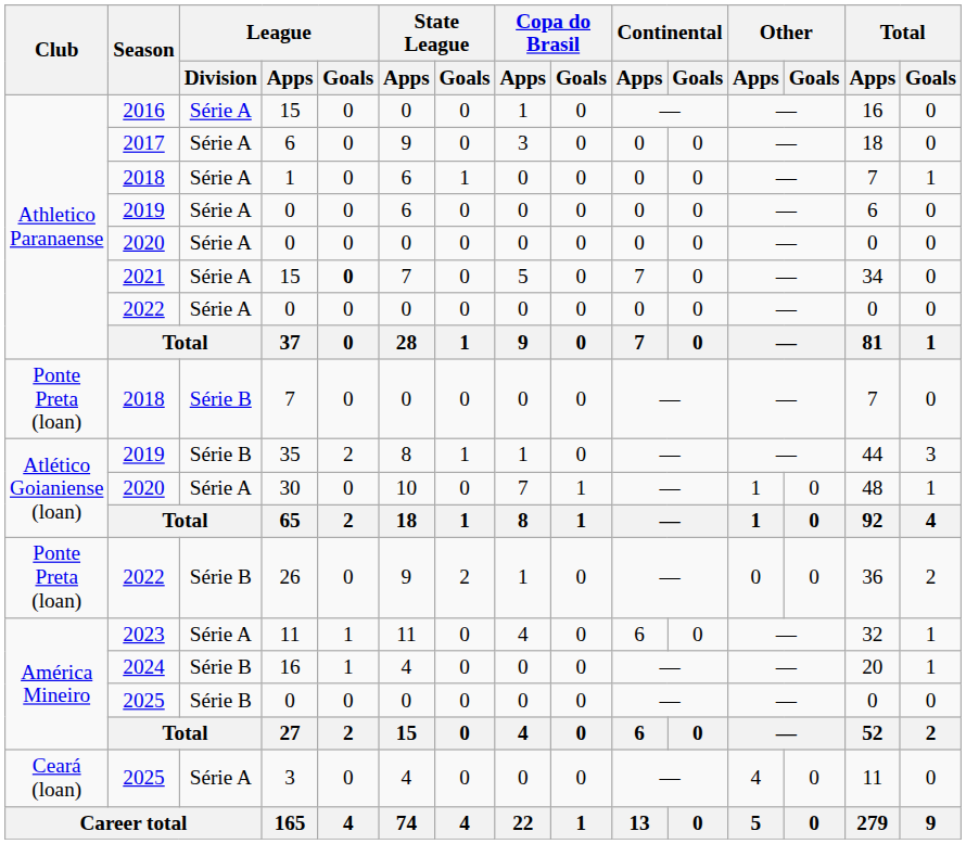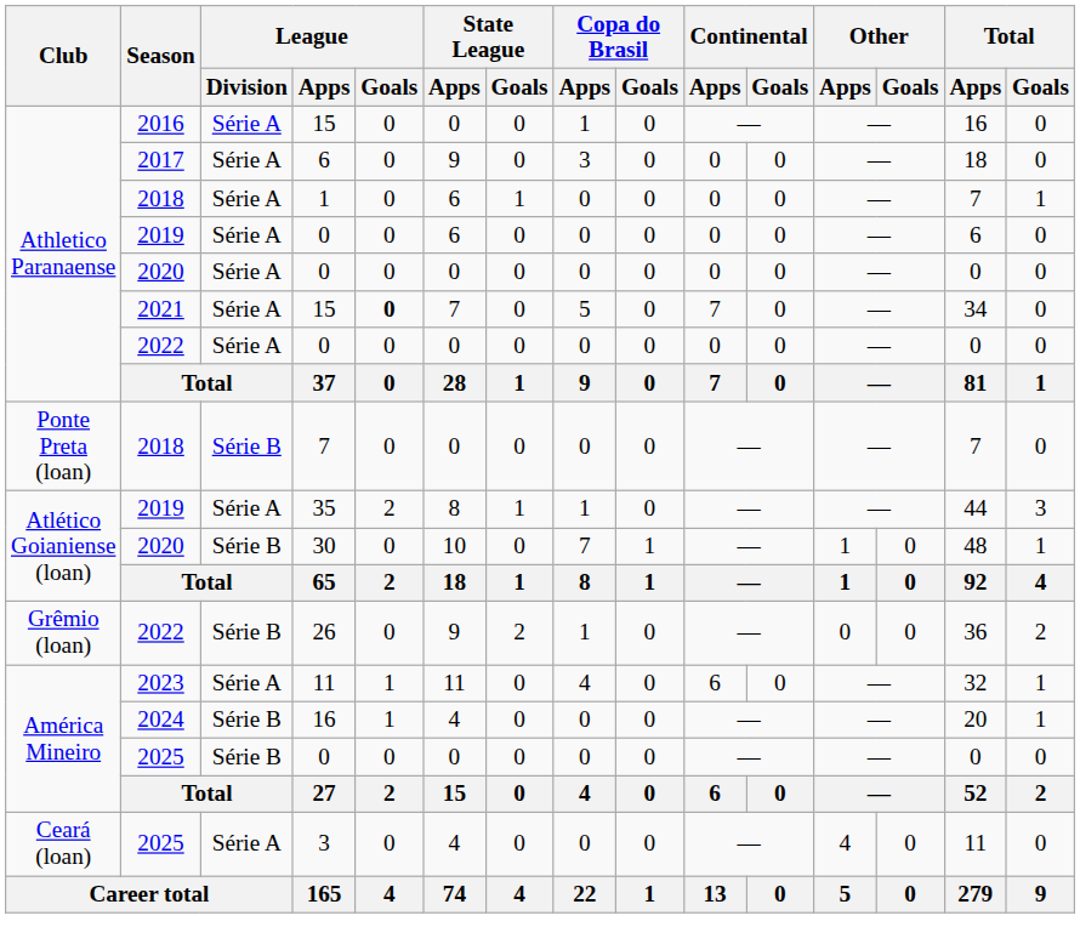 <table class="wikitable" style="text-align: center">
 <tr>
 <th rowspan="2">Club</th>
 <th rowspan="2">Season</th>
 <th colspan="3">League</th>
 <th colspan="2">State League</th>
 <th colspan="2"><a href='#'>Copa do Brasil</a></th>
 <th colspan="2">Continental</th>
 <th colspan="2">Other</th>
 <th colspan="2">Total</th>
 </tr>
 <tr>
 <th>Division</th>
 <th>Apps</th>
 <th>Goals</th>
 <th>Apps</th>
 <th>Goals</th>
 <th>Apps</th>
 <th>Goals</th>
 <th>Apps</th>
 <th>Goals</th>
 <th>Apps</th>
 <th>Goals</th>
 <th>Apps</th>
 <th>Goals</th>
 </tr>
 <tr>
 <td rowspan="8"><a href='#'>Athletico Paranaense</a></td>
 <td><a href='#'>2016</a></td>
 <td><a href='#'>Série A</a></td>
 <td>15</td>
 <td>0</td>
 <td>0</td>
 <td>0</td>
 <td>1</td>
 <td>0</td>
 <td colspan="2">—</td>
 <td colspan="2">—</td>
 <td>16</td>
 <td>0</td>
 </tr>
 <tr>
 <td><a href='#'>2017</a></td>
 <td>Série A</td>
 <td>6</td>
 <td>0</td>
 <td>9</td>
 <td>0</td>
 <td>3</td>
 <td>0</td>
 <td>0</td>
 <td>0</td>
 <td colspan="2">—</td>
 <td>18</td>
 <td>0</td>
 </tr>
 <tr>
 <td><a href='#'>2018</a></td>
 <td>Série A</td>
 <td>1</td>
 <td>0</td>
 <td>6</td>
 <td>1</td>
 <td>0</td>
 <td>0</td>
 <td>0</td>
 <td>0</td>
 <td colspan="2">—</td>
 <td>7</td>
 <td>1</td>
 </tr>
 <tr>
 <td><a href='#'>2019</a></td>
 <td>Série A</td>
 <td>0</td>
 <td>0</td>
 <td>6</td>
 <td>0</td>
 <td>0</td>
 <td>0</td>
 <td>0</td>
 <td>0</td>
 <td colspan="2">—</td>
 <td>6</td>
 <td>0</td>
 </tr>
 <tr>
 <td><a href='#'>2020</a></td>
 <td>Série A</td>
 <td>0</td>
 <td>0</td>
 <td>0</td>
 <td>0</td>
 <td>0</td>
 <td>0</td>
 <td>0</td>
 <td>0</td>
 <td colspan="2">—</td>
 <td>0</td>
 <td>0</td>
 </tr>
 <tr>
 <td><a href='#'>2021</a></td>
 <td>Série A</td>
 <td>15</td>
 <td><strong>0</strong></td>
 <td>7</td>
 <td>0</td>
 <td>5</td>
 <td>0</td>
 <td>7</td>
 <td>0</td>
 <td colspan="2">—</td>
 <td>34</td>
 <td>0</td>
 </tr>
 <tr>
 <td><a href='#'>2022</a></td>
 <td>Série A</td>
 <td>0</td>
 <td>0</td>
 <td>0</td>
 <td>0</td>
 <td>0</td>
 <td>0</td>
 <td>0</td>
 <td>0</td>
 <td colspan="2">—</td>
 <td>0</td>
 <td>0</td>
 </tr>
 <tr>
 <th colspan="2">Total</th>
 <th>37</th>
 <th>0</th>
 <th>28</th>
 <th>1</th>
 <th>9</th>
 <th>0</th>
 <th>7</th>
 <th>0</th>
 <th colspan="2">—</th>
 <th>81</th>
 <th>1</th>
 </tr>
 <tr>
 <td><a href='#'>Ponte Preta</a> (loan)</td>
 <td><a href='#'>2018</a></td>
 <td><a href='#'>Série B</a></td>
 <td>7</td>
 <td>0</td>
 <td>0</td>
 <td>0</td>
 <td>0</td>
 <td>0</td>
 <td colspan="2">—</td>
 <td colspan="2">—</td>
 <td>7</td>
 <td>0</td>
 </tr>
 <tr>
 <td rowspan="3"><a href='#'>Atlético Goianiense</a> (loan)</td>
 <td><a href='#'>2019</a></td>
-<td>Série B</td>
+<td>Série A</td>
 <td>35</td>
 <td>2</td>
 <td>8</td>
 <td>1</td>
 <td>1</td>
 <td>0</td>
 <td colspan="2">—</td>
 <td colspan="2">—</td>
 <td>44</td>
 <td>3</td>
 </tr>
 <tr>
 <td><a href='#'>2020</a></td>
-<td>Série A</td>
+<td>Série B</td>
 <td>30</td>
 <td>0</td>
 <td>10</td>
 <td>0</td>
 <td>7</td>
 <td>1</td>
 <td colspan="2">—</td>
 <td>1</td>
 <td>0</td>
 <td>48</td>
 <td>1</td>
 </tr>
 <tr>
 <th colspan="2">Total</th>
 <th>65</th>
 <th>2</th>
 <th>18</th>
 <th>1</th>
 <th>8</th>
 <th>1</th>
 <th colspan="2">—</th>
 <th>1</th>
 <th>0</th>
 <th>92</th>
 <th>4</th>
 </tr>
 <tr>
-<td><a href='#'>Ponte Preta</a> (loan)</td>
+<td><a href='#'>Grêmio</a> (loan)</td>
 <td><a href='#'>2022</a></td>
 <td>Série B</td>
 <td>26</td>
 <td>0</td>
 <td>9</td>
 <td>2</td>
 <td>1</td>
 <td>0</td>
 <td colspan="2">—</td>
 <td>0</td>
 <td>0</td>
 <td>36</td>
 <td>2</td>
 </tr>
 <tr>
 <td rowspan="4"><a href='#'>América Mineiro</a></td>
 <td><a href='#'>2023</a></td>
 <td>Série A</td>
 <td>11</td>
 <td>1</td>
 <td>11</td>
 <td>0</td>
 <td>4</td>
 <td>0</td>
 <td>6</td>
 <td>0</td>
 <td colspan="2">—</td>
 <td>32</td>
 <td>1</td>
 </tr>
 <tr>
 <td><a href='#'>2024</a></td>
 <td>Série B</td>
 <td>16</td>
 <td>1</td>
 <td>4</td>
 <td>0</td>
 <td>0</td>
 <td>0</td>
 <td colspan="2">—</td>
 <td colspan="2">—</td>
 <td>20</td>
 <td>1</td>
 </tr>
 <tr>
 <td><a href='#'>2025</a></td>
 <td>Série B</td>
 <td>0</td>
 <td>0</td>
 <td>0</td>
 <td>0</td>
 <td>0</td>
 <td>0</td>
 <td colspan="2">—</td>
 <td colspan="2">—</td>
 <td>0</td>
 <td>0</td>
 </tr>
 <tr>
 <th colspan="2">Total</th>
 <th>27</th>
 <th>2</th>
 <th>15</th>
 <th>0</th>
 <th>4</th>
 <th>0</th>
 <th>6</th>
 <th>0</th>
 <th colspan="2">—</th>
 <th>52</th>
 <th>2</th>
 </tr>
 <tr>
 <td><a href='#'>Ceará</a> (loan)</td>
 <td><a href='#'>2025</a></td>
 <td>Série A</td>
 <td>3</td>
 <td>0</td>
 <td>4</td>
 <td>0</td>
 <td>0</td>
 <td>0</td>
 <td colspan="2">—</td>
 <td>4</td>
 <td>0</td>
 <td>11</td>
 <td>0</td>
 </tr>
 <tr>
 <th colspan="3">Career total</th>
 <th>165</th>
 <th>4</th>
 <th>74</th>
 <th>4</th>
 <th>22</th>
 <th>1</th>
 <th>13</th>
 <th>0</th>
 <th>5</th>
 <th>0</th>
 <th>279</th>
 <th>9</th>
 </tr>
 </table>
